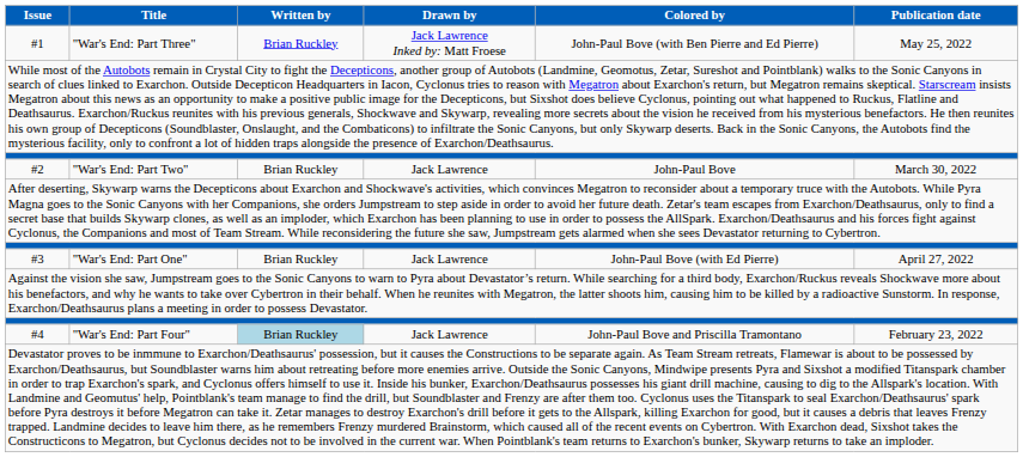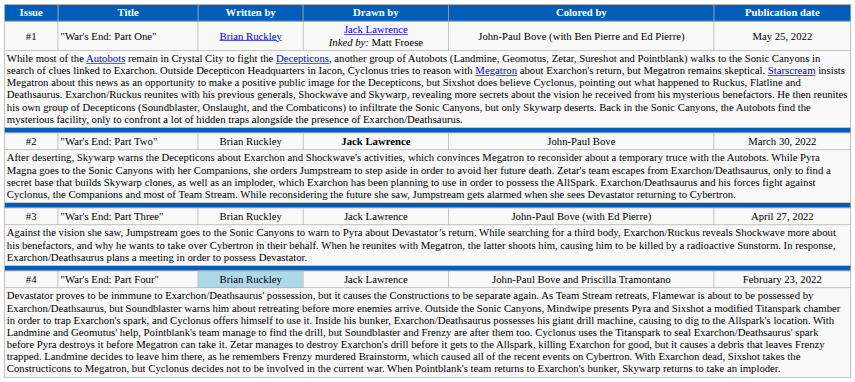 <table class="wikitable" style="text-align: center;" width="100%;">
 <tr>
 <th style="background:#005EB8; color:white">Issue</th>
 <th style="background:#005EB8; color:white">Title</th>
 <th style="background:#005EB8; color:white">Written by</th>
 <th style="background:#005EB8; color:white">Drawn by</th>
 <th style="background:#005EB8; color:white">Colored by</th>
 <th style="background:#005EB8; color:white">Publication date</th>
 </tr>
 <tr>
 <td>#1</td>
-<td style="text-align: left;">"War's End: Part Three"</td>
+<td style="text-align: left;">"War's End: Part One"</td>
 <td><a href='#'>Brian Ruckley</a></td>
 <td><a href='#'>Jack Lawrence</a><br><em>Inked by:</em> Matt Froese</td>
 <td>John-Paul Bove (with Ben Pierre and Ed Pierre)</td>
 <td>May 25, 2022</td>
 </tr>
 <tr>
 <td colspan="6" style="text-align: left;">While most of the <a href='#'>Autobots</a> remain in Crystal City to fight the <a href='#'>Decepticons</a>, another group of Autobots (Landmine, Geomotus, Zetar, Sureshot and Pointblank) walks to the Sonic Canyons in search of clues linked to Exarchon. Outside Decepticon Headquarters in Iacon, Cyclonus tries to reason with <a href='#'>Megatron</a> about Exarchon's return, but Megatron remains skeptical. <a href='#'>Starscream</a> insists Megatron about this news as an opportunity to make a positive public image for the Decepticons, but Sixshot does believe Cyclonus, pointing out what happened to Ruckus, Flatline and Deathsaurus. Exarchon/Ruckus reunites with his previous generals, Shockwave and Skywarp, revealing more secrets about the vision he received from his mysterious benefactors. He then reunites his own group of Decepticons (Soundblaster, Onslaught, and the Combaticons) to infiltrate the Sonic Canyons, but only Skywarp deserts. Back in the Sonic Canyons, the Autobots find the mysterious facility, only to confront a lot of hidden traps alongside the presence of Exarchon/Deathsaurus.</td>
 </tr>
 <tr>
 <th colspan="6" style="background:#005EB8"></th>
 </tr>
 <tr>
 <td>#2</td>
 <td style="text-align: left;">"War's End: Part Two"</td>
 <td>Brian Ruckley</td>
-<td>Jack Lawrence</td>
+<td><strong>Jack Lawrence</strong></td>
 <td>John-Paul Bove</td>
 <td>March 30, 2022</td>
 </tr>
 <tr>
 <td colspan="6" style="text-align: left;">After deserting, Skywarp warns the Decepticons about Exarchon and Shockwave's activities, which convinces Megatron to reconsider about a temporary truce with the Autobots. While Pyra Magna goes to the Sonic Canyons with her Companions, she orders Jumpstream to step aside in order to avoid her future death. Zetar's team escapes from Exarchon/Deathsaurus, only to find a secret base that builds Skywarp clones, as well as an imploder, which Exarchon has been planning to use in order to possess the AllSpark. Exarchon/Deathsaurus and his forces fight against Cyclonus, the Companions and most of Team Stream. While reconsidering the future she saw, Jumpstream gets alarmed when she sees Devastator returning to Cybertron.</td>
 </tr>
 <tr>
 <th colspan="6" style="background:#005EB8"></th>
 </tr>
 <tr>
 <td>#3</td>
-<td style="text-align: left;">"War's End: Part One"</td>
+<td style="text-align: left;">"War's End: Part Three"</td>
 <td>Brian Ruckley</td>
 <td>Jack Lawrence</td>
 <td>John-Paul Bove (with Ed Pierre)</td>
 <td>April 27, 2022</td>
 </tr>
 <tr>
 <td colspan="6" style="text-align: left;">Against the vision she saw, Jumpstream goes to the Sonic Canyons to warn to Pyra about Devastator’s return. While searching for a third body, Exarchon/Ruckus reveals Shockwave more about his benefactors, and why he wants to take over Cybertron in their behalf. When he reunites with Megatron, the latter shoots him, causing him to be killed by a radioactive Sunstorm. In response, Exarchon/Deathsaurus plans a meeting in order to possess Devastator.</td>
 </tr>
 <tr>
 <th colspan="6" style="background:#005EB8"></th>
 </tr>
 <tr>
 <td>#4</td>
 <td style="text-align: left;">"War's End: Part Four"</td>
 <td style="background: lightblue;">Brian Ruckley</td>
 <td>Jack Lawrence</td>
 <td>John-Paul Bove and Priscilla Tramontano</td>
 <td>February 23, 2022</td>
 </tr>
 <tr>
 <td colspan="6" style="text-align: left;">Devastator proves to be inmmune to Exarchon/Deathsaurus' possession, but it causes the Constructions to be separate again. As Team Stream retreats, Flamewar is about to be possessed by Exarchon/Deathsaurus, but Soundblaster warns him about retreating before more enemies arrive. Outside the Sonic Canyons, Mindwipe presents Pyra and Sixshot a modified Titanspark chamber in order to trap Exarchon's spark, and Cyclonus offers himself to use it. Inside his bunker, Exarchon/Deathsaurus possesses his giant drill machine, causing to dig to the Allspark's location. With Landmine and Geomutus' help, Pointblank's team manage to find the drill, but Soundblaster and Frenzy are after them too. Cyclonus uses the Titanspark to seal Exarchon/Deathsaurus' spark before Pyra destroys it before Megatron can take it. Zetar manages to destroy Exarchon's drill before it gets to the Allspark, killing Exarchon for good, but it causes a debris that leaves Frenzy trapped. Landmine decides to leave him there, as he remembers Frenzy murdered Brainstorm, which caused all of the recent events on Cybertron. With Exarchon dead, Sixshot takes the Constructicons to Megatron, but Cyclonus decides not to be involved in the current war. When Pointblank's team returns to Exarchon's bunker, Skywarp returns to take an imploder.</td>
 </tr>
 </table>
